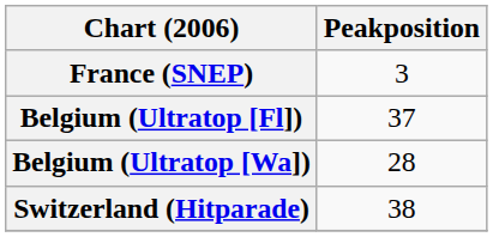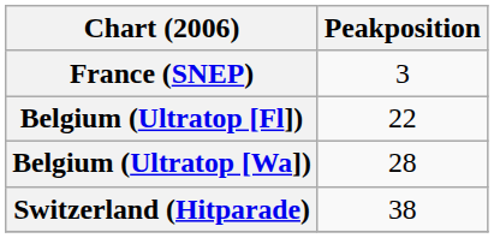 <table class="wikitable plainrowheaders">
 <tr>
 <th>Chart (2006)</th>
 <th>Peakposition</th>
 </tr>
 <tr>
 <th scope="row">France (<a href='#'>SNEP</a>)</th>
 <td align="center">3</td>
 </tr>
 <tr>
 <th scope="row">Belgium (<a href='#'>Ultratop [Fl</a>])</th>
-<td align="center">37</td>
+<td align="center">22</td>
 </tr>
 <tr>
 <th scope="row">Belgium (<a href='#'>Ultratop [Wa</a>])</th>
 <td align="center">28</td>
 </tr>
 <tr>
 <th scope="row">Switzerland (<a href='#'>Hitparade</a>)</th>
 <td align="center">38</td>
 </tr>
 <tr>
 </tr>
 </table>
